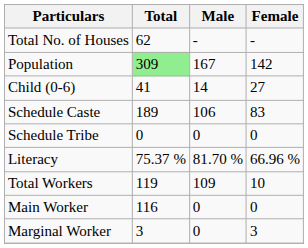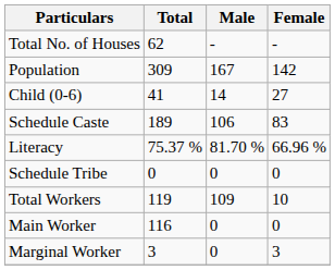 <table class="wikitable sortable">
 <tr>
 <th>Particulars</th>
 <th>Total</th>
 <th>Male</th>
 <th>Female</th>
 </tr>
 <tr>
 <td>Total No. of Houses</td>
 <td>62</td>
 <td>-</td>
 <td>-</td>
 </tr>
 <tr>
 <td>Population</td>
-<td style="background: lightgreen;">309</td>
+<td>309</td>
 <td>167</td>
 <td>142</td>
 </tr>
 <tr>
 <td>Child (0-6)</td>
 <td>41</td>
 <td>14</td>
 <td>27</td>
 </tr>
 <tr>
 <td>Schedule Caste</td>
 <td>189</td>
 <td>106</td>
 <td>83</td>
 </tr>
 <tr>
+<td>Literacy</td>
+<td>75.37 %</td>
+<td>81.70 %</td>
+<td>66.96 %</td>
+</tr>
+<tr>
 <td>Schedule Tribe</td>
 <td>0</td>
 <td>0</td>
 <td>0</td>
-</tr>
-<tr>
-<td>Literacy</td>
-<td>75.37 %</td>
-<td>81.70 %</td>
-<td>66.96 %</td>
 </tr>
 <tr>
 <td>Total Workers</td>
 <td>119</td>
 <td>109</td>
 <td>10</td>
 </tr>
 <tr>
 <td>Main Worker</td>
 <td>116</td>
 <td>0</td>
 <td>0</td>
 </tr>
 <tr>
 <td>Marginal Worker</td>
 <td>3</td>
 <td>0</td>
 <td>3</td>
 </tr>
 <tr>
 </tr>
 </table>
